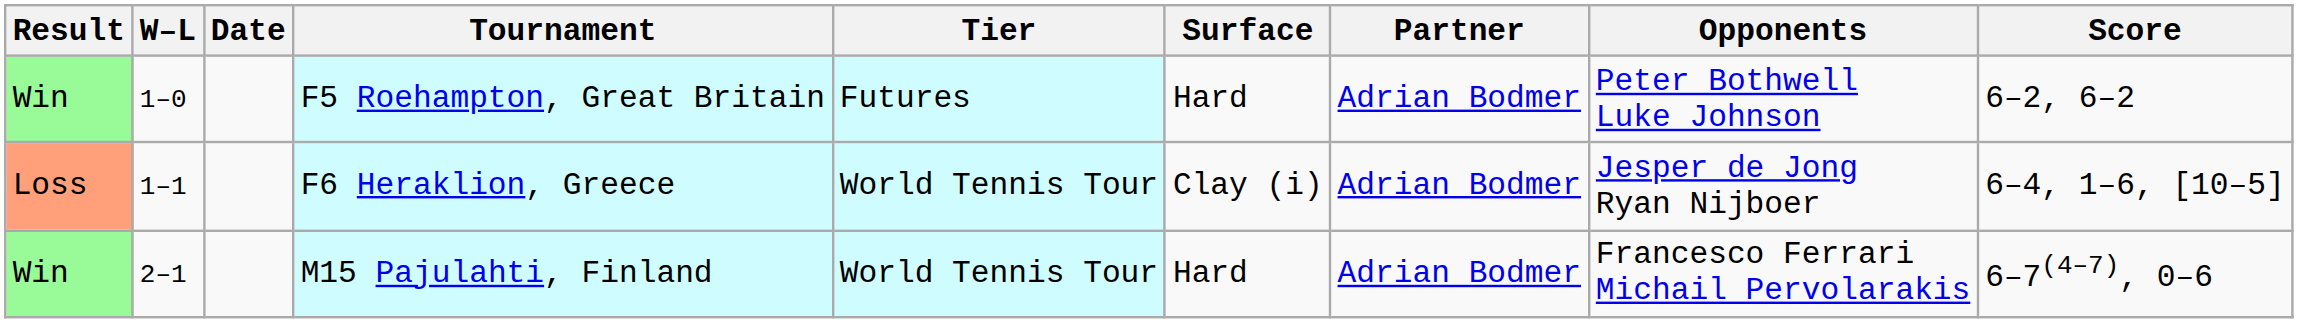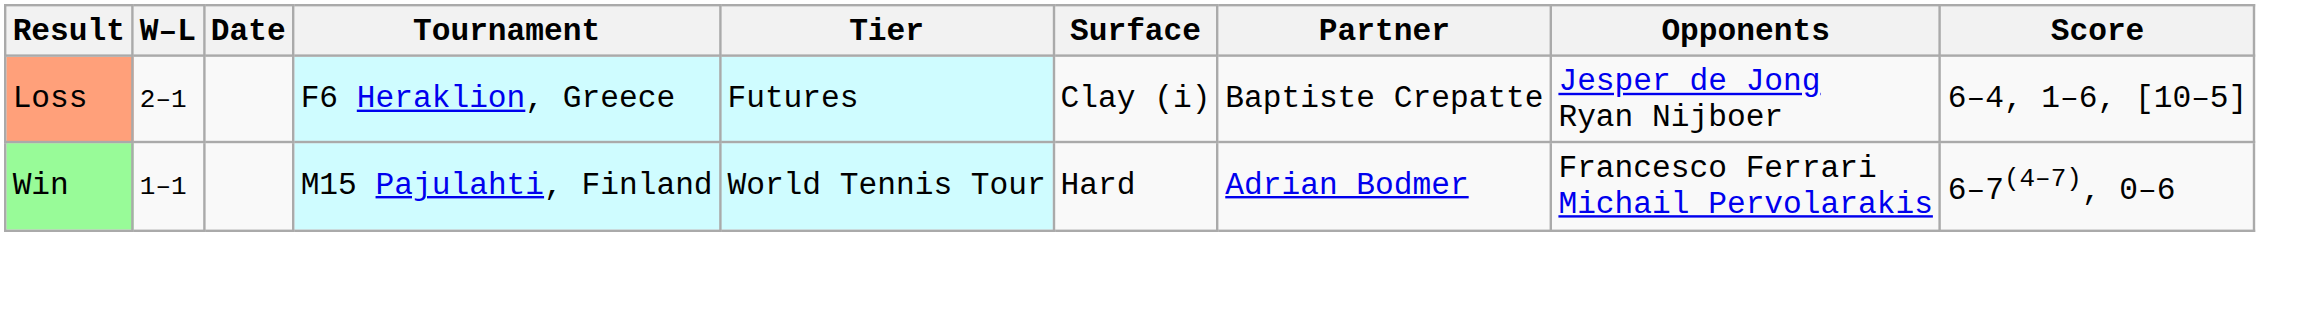 <table class="sortable wikitable">
 <tr>
 <th>Result</th>
 <th class="unsortable">W–L</th>
 <th>Date</th>
 <th>Tournament</th>
 <th>Tier</th>
 <th>Surface</th>
 <th>Partner</th>
 <th>Opponents</th>
 <th class="unsortable">Score</th>
 </tr>
 <tr>
-<td bgcolor=98FB98>Win</td>
-<td><small>1–0</small></td>
-<td></td>
-<td style="background:#cffcff;">F5 <a href='#'>Roehampton</a>, Great Britain</td>
-<td style="background:#cffcff;">Futures</td>
-<td>Hard</td>
-<td> <a href='#'>Adrian Bodmer</a></td>
-<td> <a href='#'>Peter Bothwell</a><br> <a href='#'>Luke Johnson</a></td>
-<td>6–2, 6–2</td>
-</tr>
-<tr>
 <td bgcolor=FFA07A>Loss</td>
-<td><small>1–1</small></td>
+<td><small>2–1</small></td>
 <td></td>
 <td style="background:#cffcff;">F6 <a href='#'>Heraklion</a>, Greece</td>
-<td style="background:#cffcff;">World Tennis Tour</td>
+<td style="background:#cffcff;">Futures</td>
 <td>Clay (i)</td>
-<td> <a href='#'>Adrian Bodmer</a></td>
+<td> Baptiste Crepatte</td>
 <td> <a href='#'>Jesper de Jong</a><br> Ryan Nijboer</td>
 <td>6–4, 1–6, [10–5]</td>
 </tr>
 <tr>
 <td bgcolor=98FB98>Win</td>
-<td><small>2–1</small></td>
+<td><small>1–1</small></td>
 <td></td>
 <td style="background:#cffcff;">M15 <a href='#'>Pajulahti</a>, Finland</td>
 <td style="background:#cffcff;">World Tennis Tour</td>
 <td>Hard</td>
 <td> <a href='#'>Adrian Bodmer</a></td>
 <td> Francesco Ferrari<br> <a href='#'>Michail Pervolarakis</a></td>
 <td>6–7<sup>(4–7)</sup>, 0–6</td>
 </tr>
 </table>
